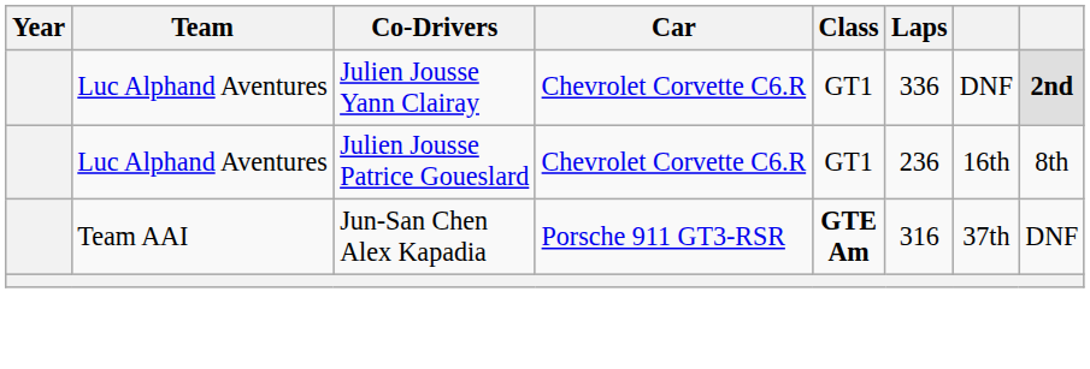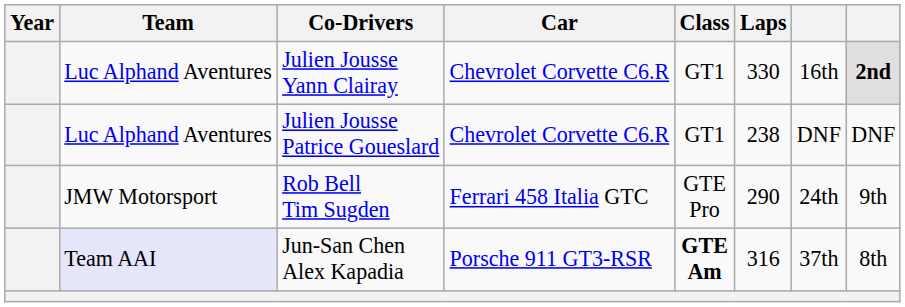 <table class="wikitable" style="text-align:center; font-size:90%">
 <tr>
 <th>Year</th>
 <th>Team</th>
 <th>Co-Drivers</th>
 <th>Car</th>
 <th>Class</th>
 <th>Laps</th>
 <th></th>
 <th></th>
 </tr>
 <tr>
 <th></th>
 <td align="left" nowrap> <a href='#'>Luc Alphand</a> Aventures</td>
 <td align="left" nowrap> <a href='#'>Julien Jousse</a><br> <a href='#'>Yann Clairay</a></td>
 <td align="left" nowrap><a href='#'>Chevrolet Corvette C6.R</a></td>
 <td>GT1</td>
-<td>336</td>
-<td>DNF</td>
+<td>330</td>
+<td>16th</td>
 <td style="background:#DFDFDF;"><strong>2nd</strong></td>
 </tr>
 <tr>
 <th></th>
 <td align="left" nowrap> <a href='#'>Luc Alphand</a> Aventures</td>
 <td align="left" nowrap> <a href='#'>Julien Jousse</a><br> <a href='#'>Patrice Goueslard</a></td>
 <td align="left" nowrap><a href='#'>Chevrolet Corvette C6.R</a></td>
 <td>GT1</td>
-<td>236</td>
-<td>16th</td>
-<td>8th</td>
+<td>238</td>
+<td>DNF</td>
+<td>DNF</td>
 </tr>
 <tr>
 <th></th>
-<td align="left" nowrap> Team AAI</td>
+<td align="left" nowrap> JMW Motorsport</td>
+<td align="left" nowrap> <a href='#'>Rob Bell</a><br> <a href='#'>Tim Sugden</a></td>
+<td align="left" nowrap><a href='#'>Ferrari 458 Italia</a> GTC</td>
+<td>GTE<br>Pro</td>
+<td>290</td>
+<td>24th</td>
+<td>9th</td>
+</tr>
+<tr>
+<th></th>
+<td align="left" nowrap style="background: lavender;"> Team AAI</td>
 <td align="left" nowrap> Jun-San Chen<br> Alex Kapadia</td>
 <td align="left" nowrap><a href='#'>Porsche 911 GT3-RSR</a></td>
 <td><strong>GTE<br>Am</strong></td>
 <td>316</td>
 <td>37th</td>
-<td>DNF</td>
+<td>8th</td>
 </tr>
 <tr>
 <th colspan="8"></th>
 </tr>
 </table>
